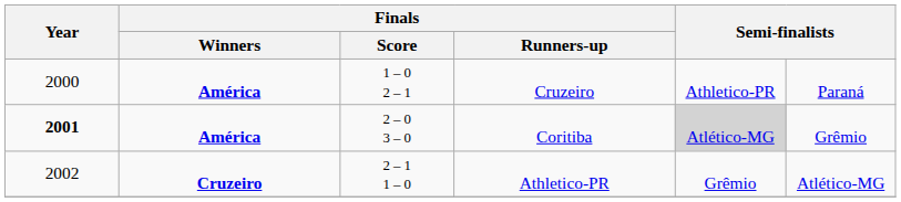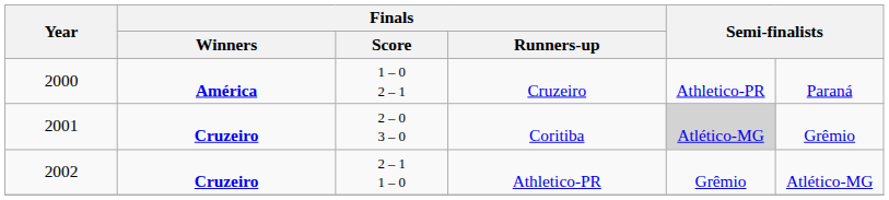 <table class="wikitable" style="text-align: center;">
 <tr>
 <th rowspan=2 width=100>Year</th>
 <th colspan=3>Finals</th>
 <th colspan=3 rowspan=2 width=200>Semi-finalists</th>
 </tr>
 <tr>
 <th width=200>Winners</th>
 <th width=100>Score</th>
 <th width=200>Runners-up</th>
 </tr>
 <tr>
 <td>2000</td>
 <td><br><strong><a href='#'>América</a></strong></td>
 <td><small>1 – 0<br> 2 – 1</small></td>
 <td><br><a href='#'>Cruzeiro</a></td>
 <td><br><a href='#'>Athletico-PR</a></td>
 <td><br><a href='#'>Paraná</a></td>
 </tr>
 <tr>
-<td><strong>2001</strong></td>
-<td><br><strong><a href='#'>América</a></strong></td>
+<td>2001</td>
+<td><br><strong><a href='#'>Cruzeiro</a></strong></td>
 <td><small>2 – 0<br> 3 – 0</small></td>
 <td><br><a href='#'>Coritiba</a></td>
 <td style="background: lightgrey;"><br><a href='#'>Atlético-MG</a></td>
 <td><br><a href='#'>Grêmio</a></td>
 </tr>
 <tr>
 <td>2002</td>
 <td><br><strong><a href='#'>Cruzeiro</a></strong></td>
 <td><small>2 – 1<br> 1 – 0</small><br></td>
 <td><br><a href='#'>Athletico-PR</a></td>
 <td><br><a href='#'>Grêmio</a></td>
 <td><br><a href='#'>Atlético-MG</a></td>
 </tr>
 <tr>
 </tr>
 </table>
